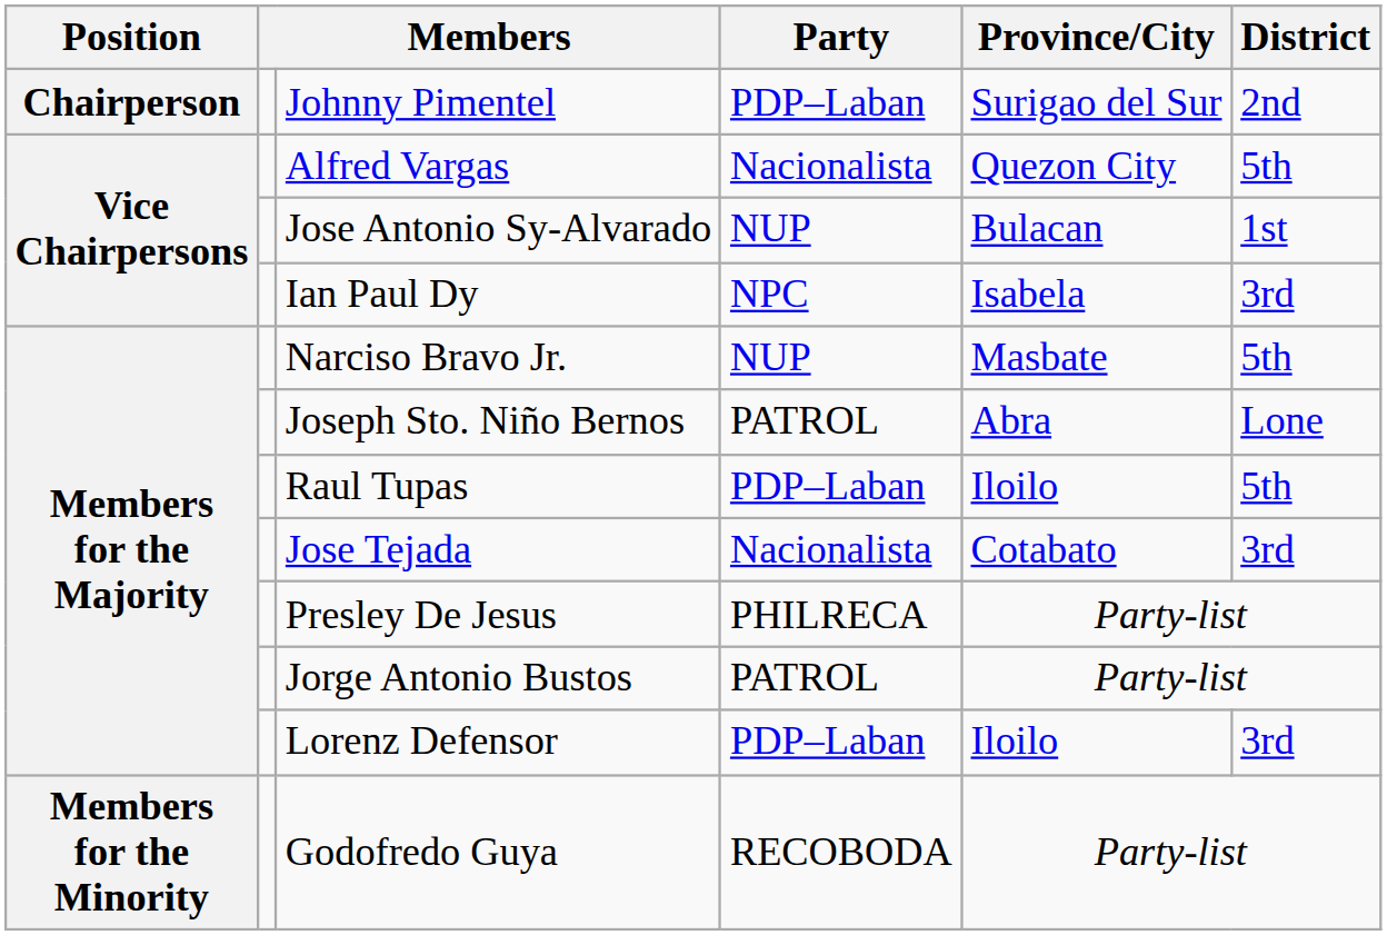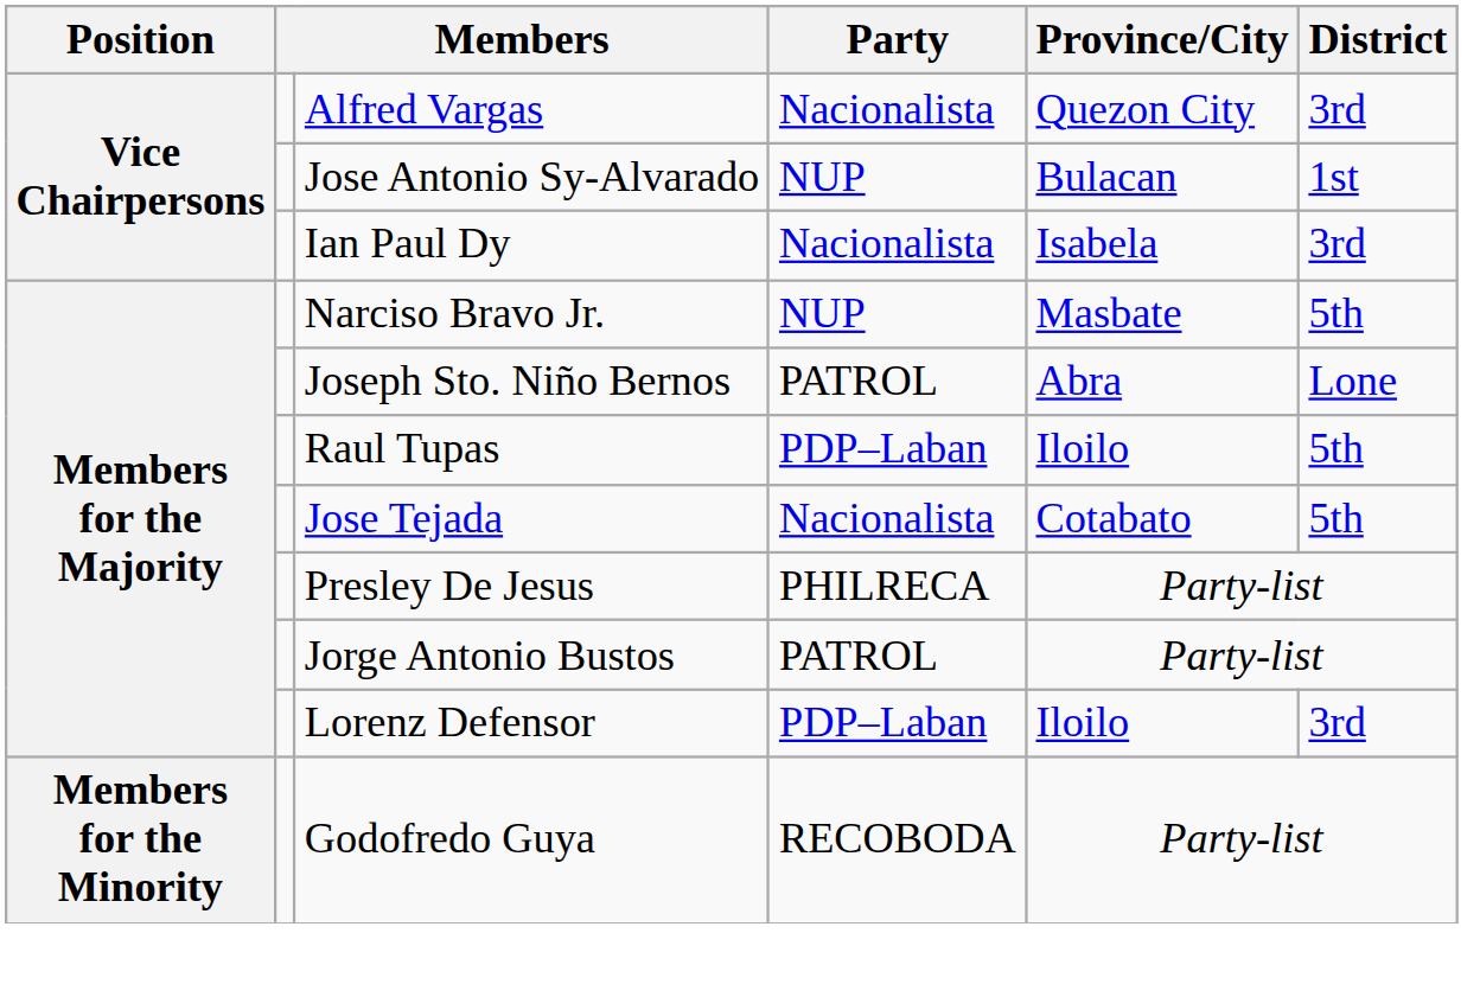 <table class="wikitable" style="font-size: 100%;">
 <tr>
 <th>Position</th>
 <th colspan="2">Members</th>
 <th>Party</th>
 <th>Province/City</th>
 <th>District</th>
 </tr>
 <tr>
-<th>Chairperson</th>
-<td></td>
-<td><a href='#'>Johnny Pimentel</a></td>
-<td><a href='#'>PDP–Laban</a></td>
-<td><a href='#'>Surigao del Sur</a></td>
-<td><a href='#'>2nd</a></td>
-</tr>
-<tr>
 <th rowspan="3">Vice<br>Chairpersons</th>
 <td></td>
 <td><a href='#'>Alfred Vargas</a></td>
 <td><a href='#'>Nacionalista</a></td>
 <td><a href='#'>Quezon City</a></td>
-<td><a href='#'>5th</a></td>
+<td><a href='#'>3rd</a></td>
 </tr>
 <tr>
 <td></td>
 <td>Jose Antonio Sy-Alvarado</td>
 <td><a href='#'>NUP</a></td>
 <td><a href='#'>Bulacan</a></td>
 <td><a href='#'>1st</a></td>
 </tr>
 <tr>
 <td></td>
 <td>Ian Paul Dy</td>
-<td><a href='#'>NPC</a></td>
+<td><a href='#'>Nacionalista</a></td>
 <td><a href='#'>Isabela</a></td>
 <td><a href='#'>3rd</a></td>
 </tr>
 <tr>
 <th rowspan="7">Members<br>for the<br>Majority</th>
 <td></td>
 <td>Narciso Bravo Jr.</td>
 <td><a href='#'>NUP</a></td>
 <td><a href='#'>Masbate</a></td>
 <td><a href='#'>5th</a></td>
 </tr>
 <tr>
 <td></td>
 <td>Joseph Sto. Niño Bernos</td>
 <td>PATROL</td>
 <td><a href='#'>Abra</a></td>
 <td><a href='#'>Lone</a></td>
 </tr>
 <tr>
 <td></td>
 <td>Raul Tupas</td>
 <td><a href='#'>PDP–Laban</a></td>
 <td><a href='#'>Iloilo</a></td>
 <td><a href='#'>5th</a></td>
 </tr>
 <tr>
 <td></td>
 <td><a href='#'>Jose Tejada</a></td>
 <td><a href='#'>Nacionalista</a></td>
 <td><a href='#'>Cotabato</a></td>
-<td><a href='#'>3rd</a></td>
+<td><a href='#'>5th</a></td>
 </tr>
 <tr>
 <td></td>
 <td>Presley De Jesus</td>
 <td>PHILRECA</td>
 <td align="center" colspan="2"><em>Party-list</em></td>
 </tr>
 <tr>
 <td></td>
 <td>Jorge Antonio Bustos</td>
 <td>PATROL</td>
 <td align="center" colspan="2"><em>Party-list</em></td>
 </tr>
 <tr>
 <td></td>
 <td>Lorenz Defensor</td>
 <td><a href='#'>PDP–Laban</a></td>
 <td><a href='#'>Iloilo</a></td>
 <td><a href='#'>3rd</a></td>
 </tr>
 <tr>
 <th rowspan="1">Members<br>for the<br>Minority</th>
 <td></td>
 <td>Godofredo Guya</td>
 <td>RECOBODA</td>
 <td align="center" colspan="2"><em>Party-list</em></td>
 </tr>
 </table>
